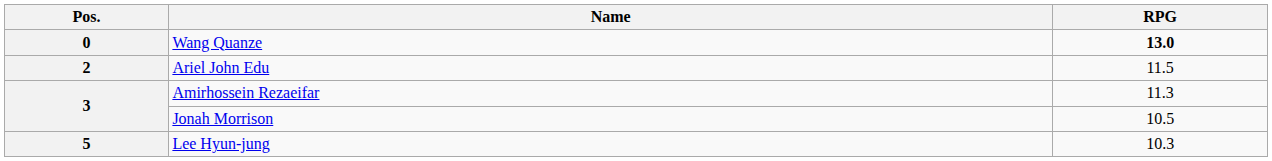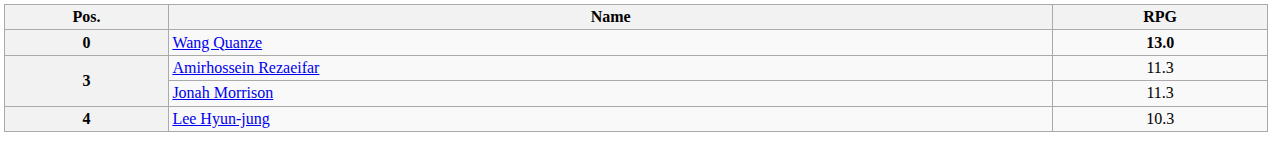 <table class=wikitable width=100% style="text-align:center;">
 <tr>
 <th width="13%">Pos.</th>
 <th width="70%">Name</th>
 <th width="17%">RPG</th>
 </tr>
 <tr>
 <th>0</th>
 <td align=left> <a href='#'>Wang Quanze</a></td>
 <td><strong>13.0</strong></td>
 </tr>
 <tr>
-<th>2</th>
-<td align=left> <a href='#'>Ariel John Edu</a></td>
-<td>11.5</td>
-</tr>
-<tr>
 <th rowspan=2>3</th>
 <td align=left> <a href='#'>Amirhossein Rezaeifar</a></td>
 <td>11.3</td>
 </tr>
 <tr>
 <td align=left> <a href='#'>Jonah Morrison</a></td>
-<td>10.5</td>
+<td>11.3</td>
 </tr>
 <tr>
-<th>5</th>
+<th>4</th>
 <td align=left> <a href='#'>Lee Hyun-jung</a></td>
 <td>10.3</td>
 </tr>
 </table>
